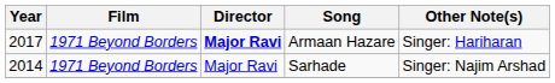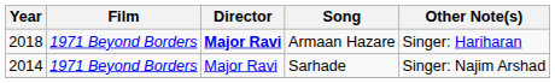 <table class="wikitable">
 <tr>
 <th>Year</th>
 <th>Film</th>
 <th>Director</th>
 <th>Song</th>
 <th>Other Note(s)</th>
 </tr>
 <tr>
-<td>2017</td>
+<td>2018</td>
 <td><em><a href='#'>1971 Beyond Borders</a></em></td>
 <td><strong><a href='#'>Major Ravi</a></strong></td>
 <td>Armaan Hazare</td>
 <td>Singer: <a href='#'>Hariharan</a></td>
 </tr>
 <tr>
 <td>2014</td>
 <td><em><a href='#'>1971 Beyond Borders</a></em></td>
 <td><a href='#'>Major Ravi</a></td>
 <td>Sarhade</td>
 <td>Singer: Najim Arshad</td>
 </tr>
 <tr>
 </tr>
 </table>
